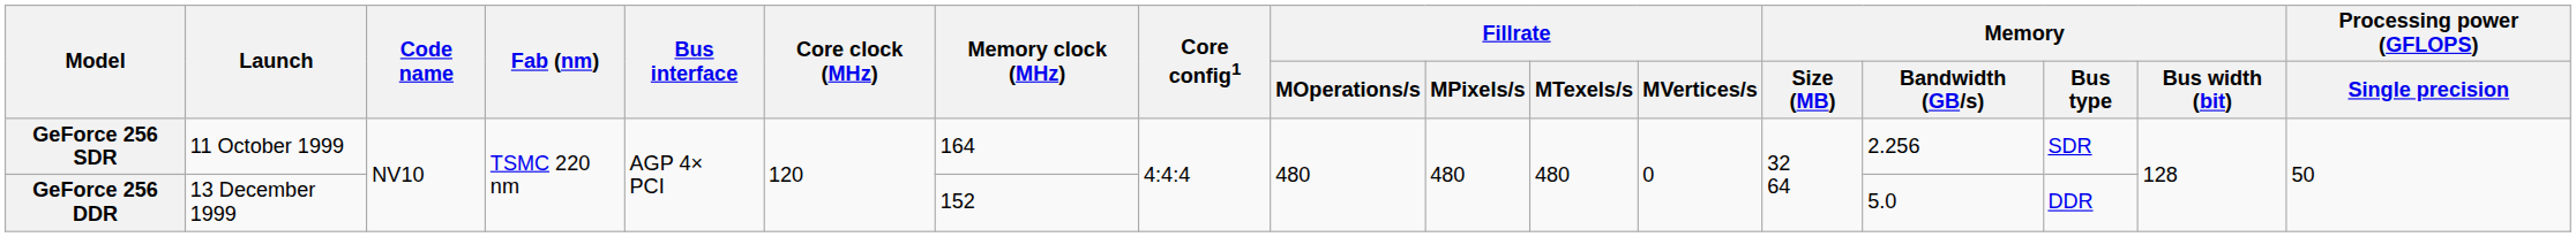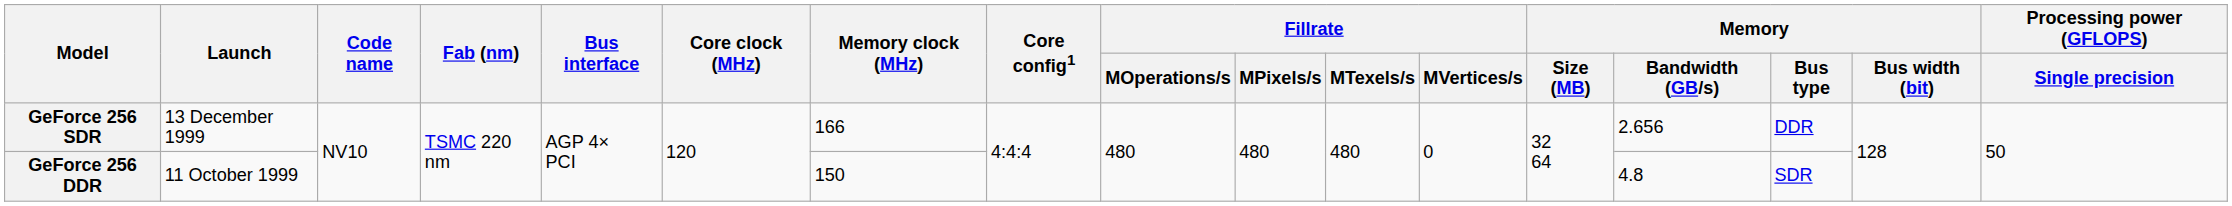 <table class="wikitable">
 <tr>
 <th rowspan="2">Model</th>
 <th rowspan="2">Launch</th>
 <th rowspan="2"><a href='#'>Code name</a></th>
 <th rowspan="2"><a href='#'>Fab</a> (<a href='#'>nm</a>)</th>
 <th rowspan="2"><a href='#'>Bus</a> <a href='#'>interface</a></th>
 <th rowspan="2">Core clock (<a href='#'>MHz</a>)</th>
 <th rowspan="2">Memory clock (<a href='#'>MHz</a>)</th>
 <th rowspan="2">Core config<sup>1</sup></th>
 <th colspan="4"><a href='#'>Fillrate</a></th>
 <th colspan="4">Memory</th>
 <th>Processing power (<a href='#'>GFLOPS</a>)</th>
 </tr>
 <tr>
 <th>MOperations/s</th>
 <th>MPixels/s</th>
 <th>MTexels/s</th>
 <th>MVertices/s</th>
 <th>Size (<a href='#'>MB</a>)</th>
 <th>Bandwidth (<a href='#'>GB</a>/s)</th>
 <th>Bus type</th>
 <th>Bus width (<a href='#'>bit</a>)</th>
 <th><a href='#'>Single precision</a></th>
 </tr>
 <tr>
 <th>GeForce 256 SDR</th>
-<td>11 October 1999</td>
+<td>13 December 1999</td>
 <td rowspan="2">NV10</td>
 <td rowspan="2"><a href='#'>TSMC</a> 220 nm</td>
 <td rowspan="2">AGP 4×<br>PCI</td>
 <td rowspan="2">120</td>
-<td>164</td>
+<td>166</td>
 <td rowspan="2">4:4:4</td>
 <td rowspan="2">480</td>
 <td rowspan="2">480</td>
 <td rowspan="2">480</td>
 <td rowspan="2">0</td>
 <td rowspan="2">32<br>64</td>
-<td>2.256</td>
-<td><a href='#'>SDR</a></td>
+<td>2.656</td>
+<td><a href='#'>DDR</a></td>
 <td rowspan="2">128</td>
 <td rowspan="2">50</td>
 </tr>
 <tr>
 <th>GeForce 256 DDR</th>
-<td>13 December 1999</td>
-<td>152</td>
-<td>5.0</td>
-<td><a href='#'>DDR</a></td>
+<td>11 October 1999</td>
+<td>150</td>
+<td>4.8</td>
+<td><a href='#'>SDR</a></td>
 </tr>
 </table>
